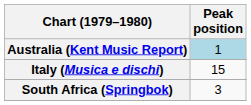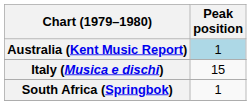 <table class="wikitable sortable plainrowheaders" style="text-align:center">
 <tr>
 <th align="left">Chart (1979–1980)</th>
 <th style="text-align:center;">Peak<br>position</th>
 </tr>
 <tr>
 <th scope="row">Australia (<a href='#'>Kent Music Report</a>)</th>
 <td style="background: lightblue; text-align:center;">1</td>
 </tr>
 <tr>
 </tr>
 <tr>
 </tr>
 <tr>
 </tr>
 <tr>
 <th scope="row">Italy (<em><a href='#'>Musica e dischi</a></em>)</th>
 <td>15</td>
 </tr>
 <tr>
 </tr>
 <tr>
 </tr>
 <tr>
 </tr>
 <tr>
 </tr>
 <tr>
 <th scope="row">South Africa (<a href='#'>Springbok</a>)</th>
-<td align="center">3</td>
+<td align="center">1</td>
 </tr>
 <tr>
 </tr>
 <tr>
 </tr>
 <tr>
 </tr>
 <tr>
 </tr>
 </table>
